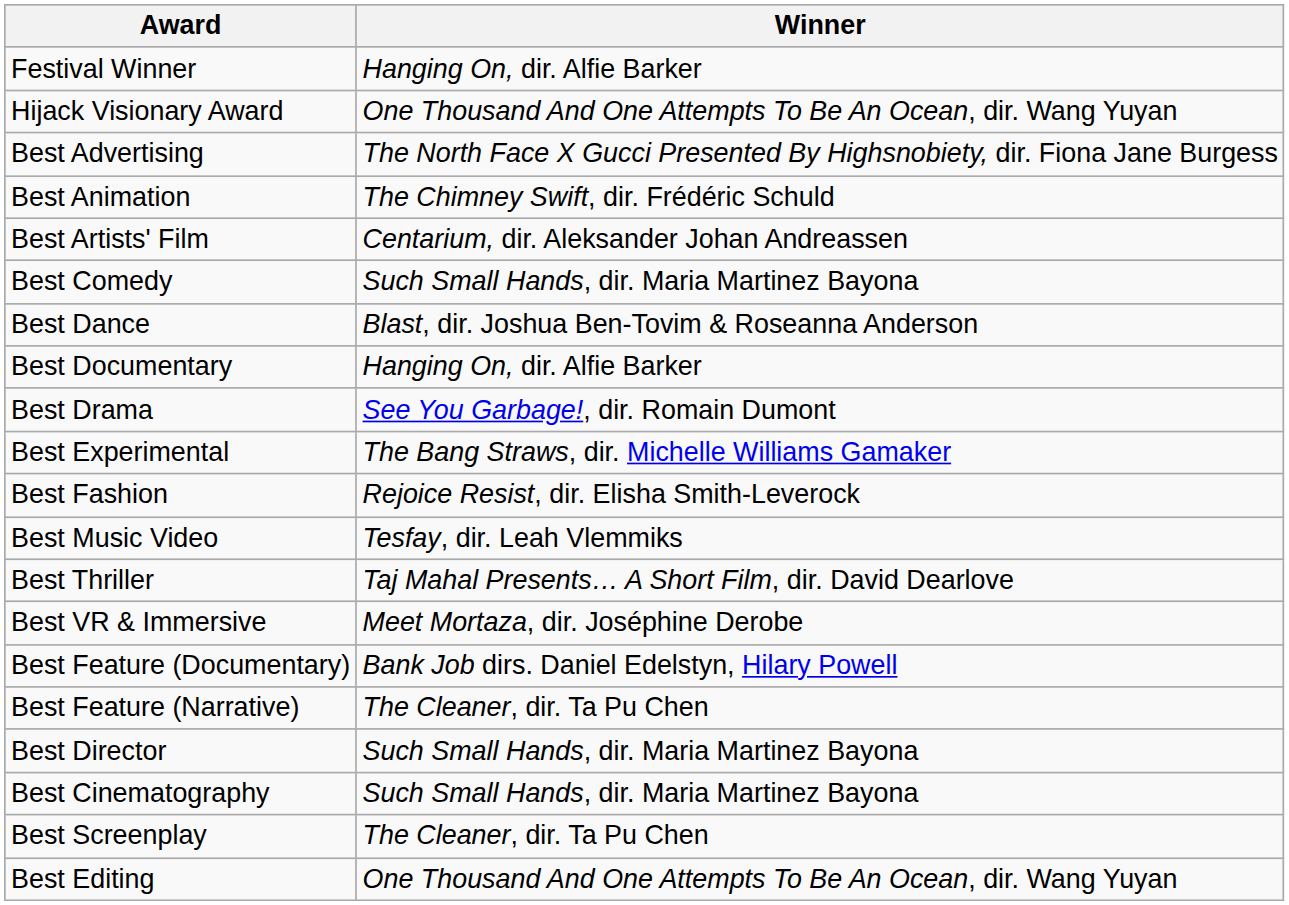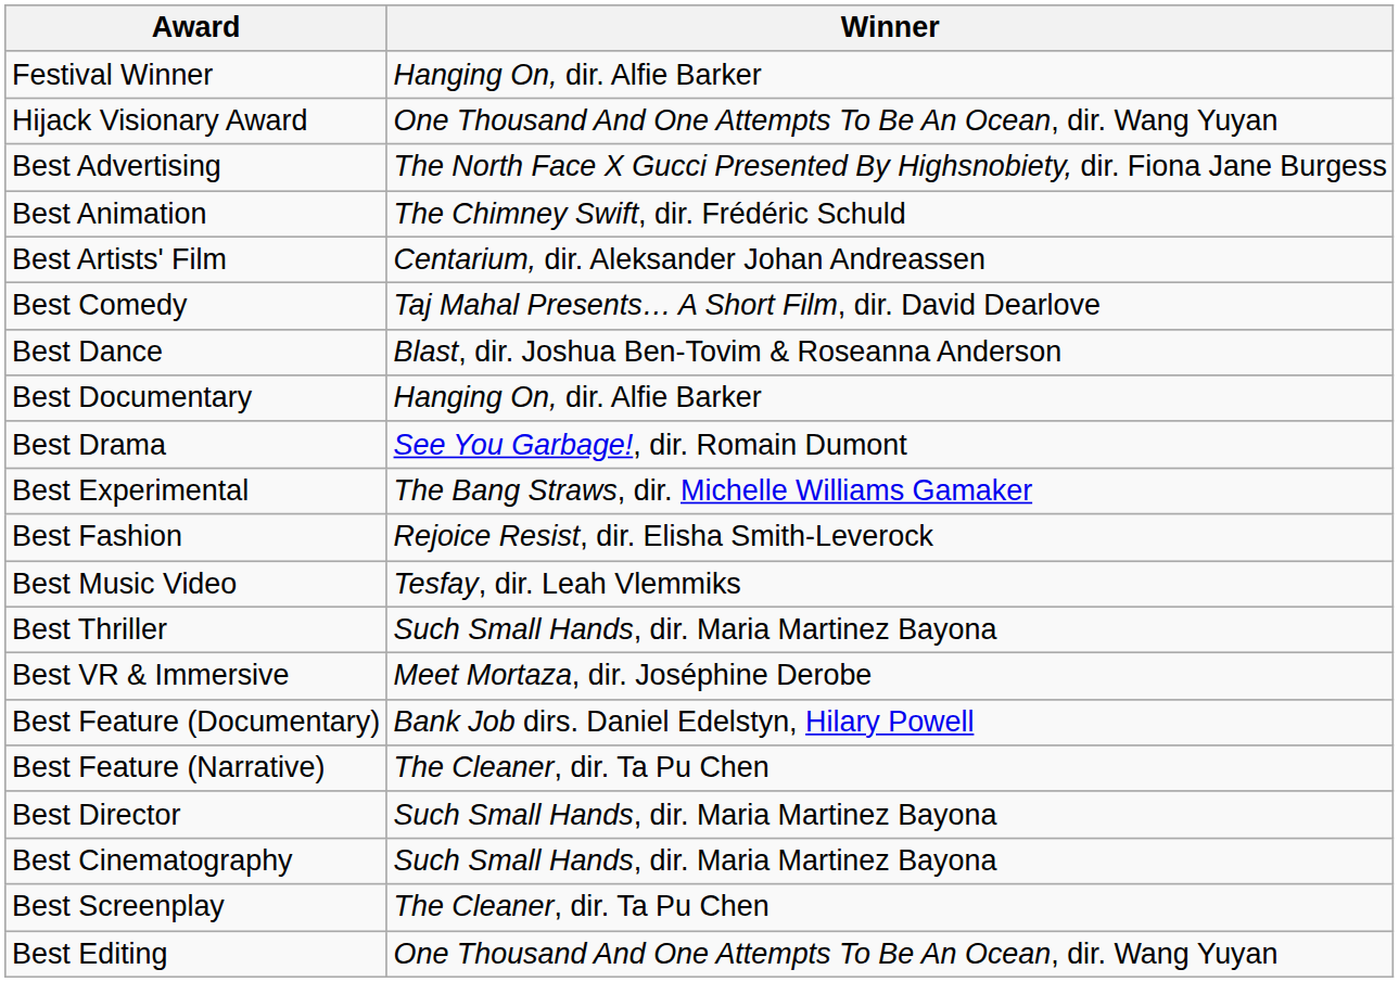 <table class="wikitable">
 <tr>
 <th>Award</th>
 <th>Winner</th>
 </tr>
 <tr>
 <td>Festival Winner</td>
 <td><em>Hanging On,</em> dir. Alfie Barker</td>
 </tr>
 <tr>
 <td>Hijack Visionary Award</td>
 <td><em>One Thousand And One Attempts To Be An Ocean</em>, dir. Wang Yuyan</td>
 </tr>
 <tr>
 <td>Best Advertising</td>
 <td><em>The North Face X Gucci Presented By Highsnobiety,</em> dir. Fiona Jane Burgess</td>
 </tr>
 <tr>
 <td>Best Animation</td>
 <td><em>The Chimney Swift</em>, dir. Frédéric Schuld</td>
 </tr>
 <tr>
 <td>Best Artists' Film</td>
 <td><em>Centarium,</em> dir. Aleksander Johan Andreassen</td>
 </tr>
 <tr>
 <td>Best Comedy</td>
-<td><em>Such Small Hands</em>, dir. Maria Martinez Bayona</td>
+<td><em>Taj Mahal Presents… A Short Film</em>, dir. David Dearlove</td>
 </tr>
 <tr>
 <td>Best Dance</td>
 <td><em>Blast</em>, dir. Joshua Ben-Tovim & Roseanna Anderson</td>
 </tr>
 <tr>
 <td>Best Documentary</td>
 <td><em>Hanging On,</em> dir. Alfie Barker</td>
 </tr>
 <tr>
 <td>Best Drama</td>
 <td><em><a href='#'>See You Garbage!</a></em>, dir. Romain Dumont</td>
 </tr>
 <tr>
 <td>Best Experimental</td>
 <td><em>The Bang Straws</em>, dir. <a href='#'>Michelle Williams Gamaker</a></td>
 </tr>
 <tr>
 <td>Best Fashion</td>
 <td><em>Rejoice Resist</em>, dir. Elisha Smith-Leverock</td>
 </tr>
 <tr>
 <td>Best Music Video</td>
 <td><em>Tesfay</em>, dir. Leah Vlemmiks</td>
 </tr>
 <tr>
 <td>Best Thriller</td>
-<td><em>Taj Mahal Presents… A Short Film</em>, dir. David Dearlove</td>
+<td><em>Such Small Hands</em>, dir. Maria Martinez Bayona</td>
 </tr>
 <tr>
 <td>Best VR & Immersive</td>
 <td><em>Meet Mortaza</em>, dir. Joséphine Derobe</td>
 </tr>
 <tr>
 <td>Best Feature (Documentary)</td>
 <td><em>Bank Job</em> dirs. Daniel Edelstyn, <a href='#'>Hilary Powell</a></td>
 </tr>
 <tr>
 <td>Best Feature (Narrative)</td>
 <td><em>The Cleaner</em>, dir. Ta Pu Chen</td>
 </tr>
 <tr>
 <td>Best Director</td>
 <td><em>Such Small Hands</em>, dir. Maria Martinez Bayona</td>
 </tr>
 <tr>
 <td>Best Cinematography</td>
 <td><em>Such Small Hands</em>, dir. Maria Martinez Bayona</td>
 </tr>
 <tr>
 <td>Best Screenplay</td>
 <td><em>The Cleaner</em>, dir. Ta Pu Chen</td>
 </tr>
 <tr>
 <td>Best Editing</td>
 <td><em>One Thousand And One Attempts To Be An Ocean</em>, dir. Wang Yuyan</td>
 </tr>
 </table>
